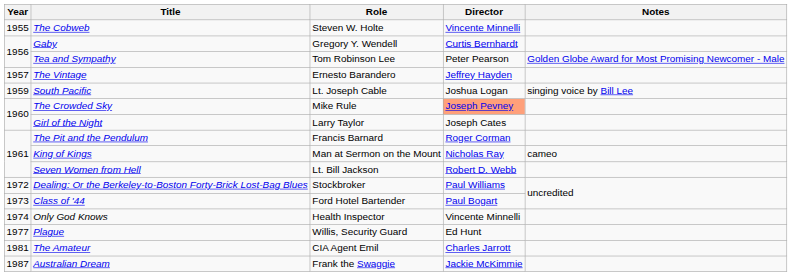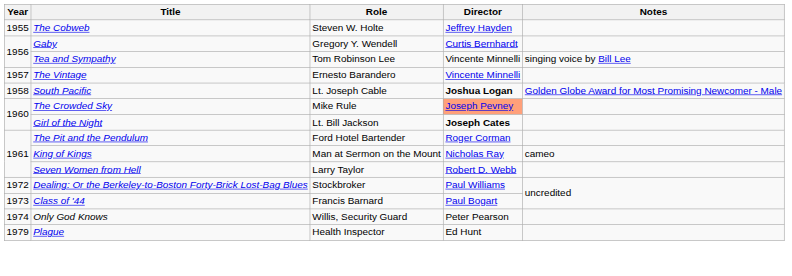 <table class="wikitable sortable">
 <tr>
 <th>Year</th>
 <th>Title</th>
 <th>Role</th>
 <th>Director</th>
 <th>Notes</th>
 </tr>
 <tr>
 <td>1955</td>
 <td><em><a href='#'>The Cobweb</a></em></td>
 <td>Steven W. Holte</td>
-<td><a href='#'>Vincente Minnelli</a></td>
+<td><a href='#'>Jeffrey Hayden</a></td>
 <td></td>
 </tr>
 <tr>
 <td rowspan="2">1956</td>
 <td><em><a href='#'>Gaby</a></em></td>
 <td>Gregory Y. Wendell</td>
 <td><a href='#'>Curtis Bernhardt</a></td>
 <td></td>
 </tr>
 <tr>
 <td><em><a href='#'>Tea and Sympathy</a></em></td>
 <td>Tom Robinson Lee</td>
-<td>Peter Pearson</td>
-<td><a href='#'>Golden Globe Award for Most Promising Newcomer - Male</a></td>
+<td>Vincente Minnelli</td>
+<td>singing voice by <a href='#'>Bill Lee</a></td>
 </tr>
 <tr>
 <td>1957</td>
 <td><em><a href='#'>The Vintage</a></em></td>
 <td>Ernesto Barandero</td>
-<td><a href='#'>Jeffrey Hayden</a></td>
+<td><a href='#'>Vincente Minnelli</a></td>
 <td></td>
 </tr>
 <tr>
-<td>1959</td>
+<td>1958</td>
 <td><em><a href='#'>South Pacific</a></em></td>
 <td>Lt. Joseph Cable</td>
-<td>Joshua Logan</td>
-<td>singing voice by <a href='#'>Bill Lee</a></td>
+<td><strong>Joshua Logan</strong></td>
+<td><a href='#'>Golden Globe Award for Most Promising Newcomer - Male</a></td>
 </tr>
 <tr>
 <td rowspan="2">1960</td>
 <td><em><a href='#'>The Crowded Sky</a></em></td>
 <td>Mike Rule</td>
 <td style="background: lightsalmon;"><a href='#'>Joseph Pevney</a></td>
 <td></td>
 </tr>
 <tr>
 <td><em><a href='#'>Girl of the Night</a></em></td>
-<td>Larry Taylor</td>
-<td>Joseph Cates</td>
+<td>Lt. Bill Jackson</td>
+<td><strong>Joseph Cates</strong></td>
 <td></td>
 </tr>
 <tr>
 <td rowspan="3">1961</td>
 <td><em><a href='#'>The Pit and the Pendulum</a></em></td>
-<td>Francis Barnard</td>
+<td>Ford Hotel Bartender</td>
 <td><a href='#'>Roger Corman</a></td>
 <td></td>
 </tr>
 <tr>
 <td><em><a href='#'>King of Kings</a></em></td>
 <td>Man at Sermon on the Mount</td>
 <td><a href='#'>Nicholas Ray</a></td>
 <td>cameo</td>
 </tr>
 <tr>
 <td><em><a href='#'>Seven Women from Hell</a></em></td>
-<td>Lt. Bill Jackson</td>
+<td>Larry Taylor</td>
 <td><a href='#'>Robert D. Webb</a></td>
 <td></td>
 </tr>
 <tr>
 <td>1972</td>
 <td><em><a href='#'>Dealing: Or the Berkeley-to-Boston Forty-Brick Lost-Bag Blues</a></em></td>
 <td>Stockbroker</td>
 <td><a href='#'>Paul Williams</a></td>
 <td rowspan="2">uncredited</td>
 </tr>
 <tr>
 <td>1973</td>
 <td><em><a href='#'>Class of '44</a></em></td>
-<td>Ford Hotel Bartender</td>
+<td>Francis Barnard</td>
 <td><a href='#'>Paul Bogart</a></td>
 </tr>
 <tr>
 <td>1974</td>
 <td><em>Only God Knows</em></td>
-<td>Health Inspector</td>
-<td>Vincente Minnelli</td>
+<td>Willis, Security Guard</td>
+<td>Peter Pearson</td>
 <td></td>
 </tr>
 <tr>
-<td>1977</td>
+<td>1979</td>
 <td><em><a href='#'>Plague</a></em></td>
-<td>Willis, Security Guard</td>
+<td>Health Inspector</td>
 <td>Ed Hunt</td>
 <td></td>
 </tr>
-<tr>
-<td>1981</td>
-<td><em><a href='#'>The Amateur</a></em></td>
-<td>CIA Agent Emil</td>
-<td><a href='#'>Charles Jarrott</a></td>
-<td></td>
-</tr>
-<tr>
-<td>1987</td>
-<td><em><a href='#'>Australian Dream</a></em></td>
-<td>Frank the <a href='#'>Swaggie</a></td>
-<td><a href='#'>Jackie McKimmie</a></td>
-<td></td>
-</tr>
 </table>
